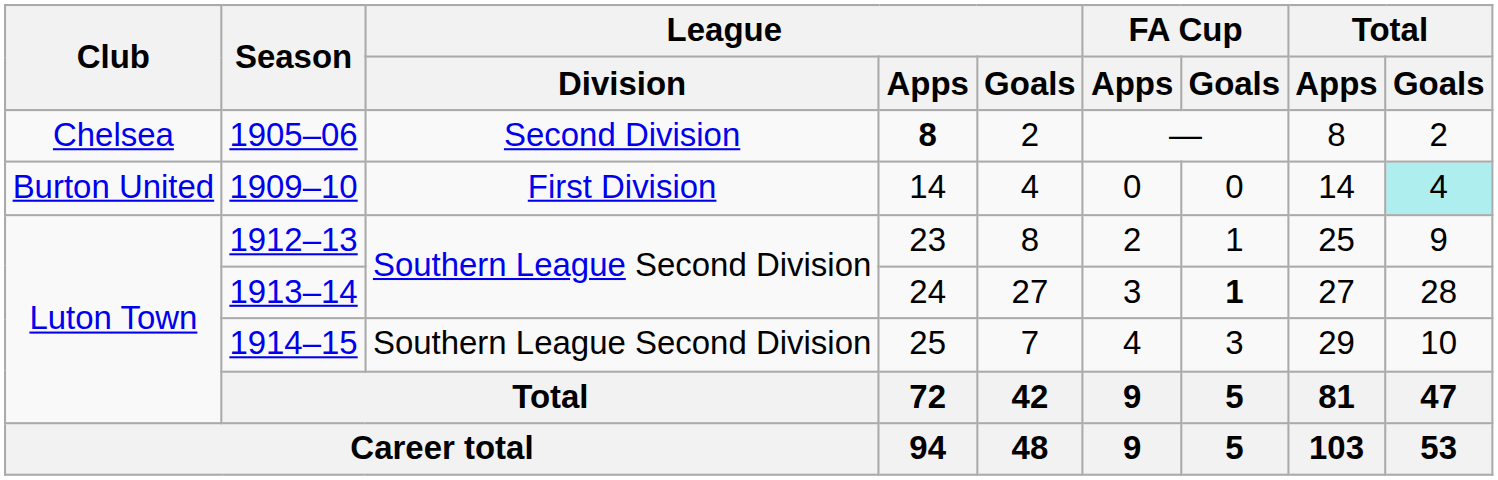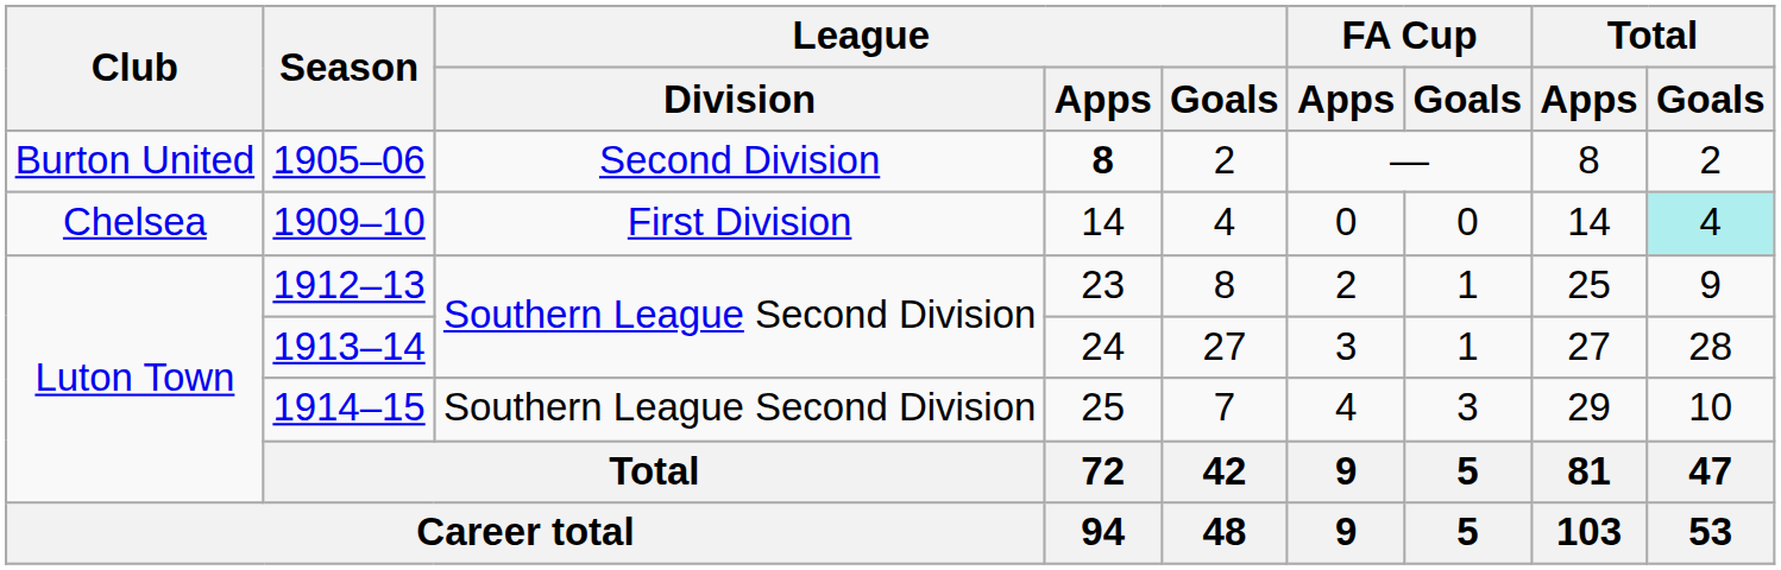 <table class="wikitable" style="text-align: center;">
 <tr>
 <th rowspan="2">Club</th>
 <th rowspan="2">Season</th>
 <th colspan="3">League</th>
 <th colspan="2">FA Cup</th>
 <th colspan="2">Total</th>
 </tr>
 <tr>
 <th>Division</th>
 <th>Apps</th>
 <th>Goals</th>
 <th>Apps</th>
 <th>Goals</th>
 <th>Apps</th>
 <th>Goals</th>
 </tr>
 <tr>
-<td><a href='#'>Chelsea</a></td>
+<td><a href='#'>Burton United</a></td>
 <td><a href='#'>1905–06</a></td>
 <td><a href='#'>Second Division</a></td>
 <td><strong>8</strong></td>
 <td>2</td>
 <td colspan="2">—</td>
 <td>8</td>
 <td>2</td>
 </tr>
 <tr>
-<td><a href='#'>Burton United</a></td>
+<td><a href='#'>Chelsea</a></td>
 <td><a href='#'>1909–10</a></td>
 <td><a href='#'>First Division</a></td>
 <td>14</td>
 <td>4</td>
 <td>0</td>
 <td>0</td>
 <td>14</td>
 <td style="background: paleturquoise;">4</td>
 </tr>
 <tr>
 <td rowspan="4"><a href='#'>Luton Town</a></td>
 <td><a href='#'>1912–13</a></td>
 <td rowspan="2"><a href='#'>Southern League</a> Second Division</td>
 <td>23</td>
 <td>8</td>
 <td>2</td>
 <td>1</td>
 <td>25</td>
 <td>9</td>
 </tr>
 <tr>
 <td><a href='#'>1913–14</a></td>
 <td>24</td>
 <td>27</td>
 <td>3</td>
-<td><strong>1</strong></td>
+<td>1</td>
 <td>27</td>
 <td>28</td>
 </tr>
 <tr>
 <td><a href='#'>1914–15</a></td>
 <td>Southern League Second Division</td>
 <td>25</td>
 <td>7</td>
 <td>4</td>
 <td>3</td>
 <td>29</td>
 <td>10</td>
 </tr>
 <tr>
 <th colspan="2">Total</th>
 <th>72</th>
 <th>42</th>
 <th>9</th>
 <th>5</th>
 <th>81</th>
 <th>47</th>
 </tr>
 <tr>
 <th colspan="3">Career total</th>
 <th>94</th>
 <th>48</th>
 <th>9</th>
 <th>5</th>
 <th>103</th>
 <th>53</th>
 </tr>
 </table>
